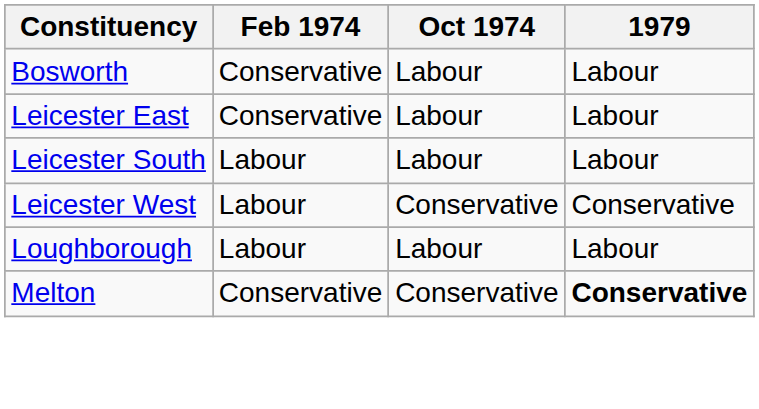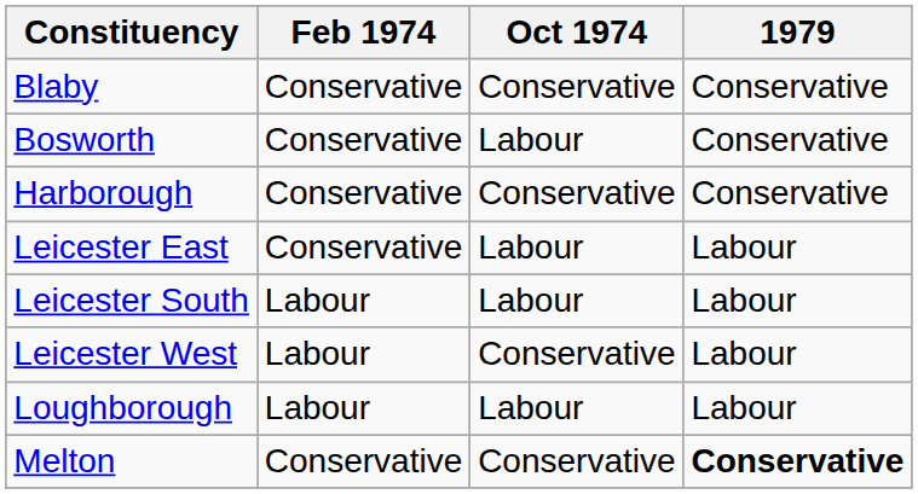 <table class="wikitable">
 <tr>
 <th>Constituency</th>
 <th>Feb 1974</th>
 <th>Oct 1974</th>
 <th>1979</th>
 </tr>
 <tr>
+<td><a href='#'>Blaby</a></td>
+<td bgcolor=>Conservative</td>
+<td bgcolor=>Conservative</td>
+<td bgcolor=>Conservative</td>
+</tr>
+<tr>
 <td><a href='#'>Bosworth</a></td>
 <td bgcolor=>Conservative</td>
 <td bgcolor=>Labour</td>
-<td bgcolor=>Labour</td>
+<td bgcolor=>Conservative</td>
+</tr>
+<tr>
+<td><a href='#'>Harborough</a></td>
+<td bgcolor=>Conservative</td>
+<td bgcolor=>Conservative</td>
+<td bgcolor=>Conservative</td>
 </tr>
 <tr>
 <td><a href='#'>Leicester East</a></td>
 <td bgcolor=>Conservative</td>
 <td bgcolor=>Labour</td>
 <td bgcolor=>Labour</td>
 </tr>
 <tr>
 <td><a href='#'>Leicester South</a></td>
 <td bgcolor=>Labour</td>
 <td bgcolor=>Labour</td>
 <td bgcolor=>Labour</td>
 </tr>
 <tr>
 <td><a href='#'>Leicester West</a></td>
 <td bgcolor=>Labour</td>
 <td bgcolor=>Conservative</td>
-<td bgcolor=>Conservative</td>
+<td bgcolor=>Labour</td>
 </tr>
 <tr>
 <td><a href='#'>Loughborough</a></td>
 <td bgcolor=>Labour</td>
 <td bgcolor=>Labour</td>
 <td bgcolor=>Labour</td>
 </tr>
 <tr>
 <td><a href='#'>Melton</a></td>
 <td bgcolor=>Conservative</td>
 <td bgcolor=>Conservative</td>
 <td bgcolor=><strong>Conservative</strong></td>
 </tr>
 </table>
